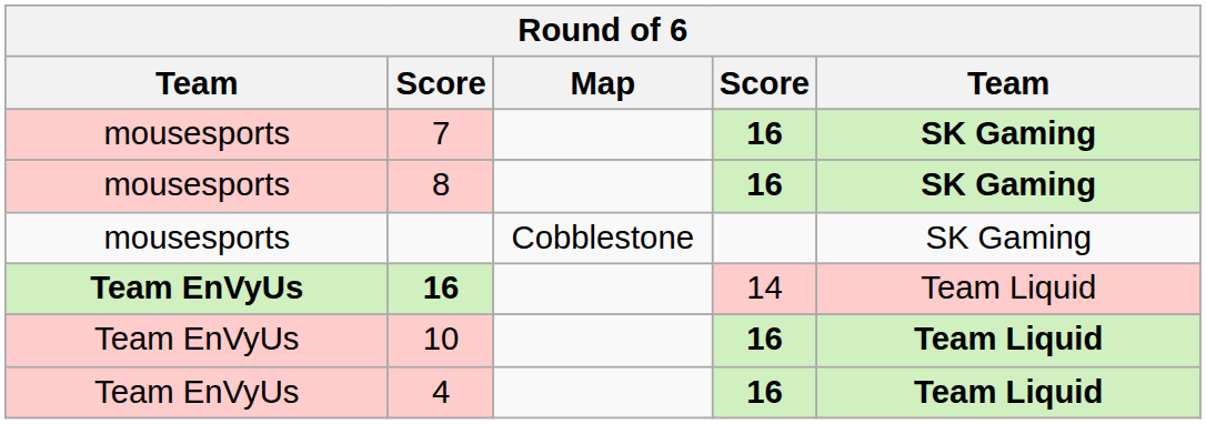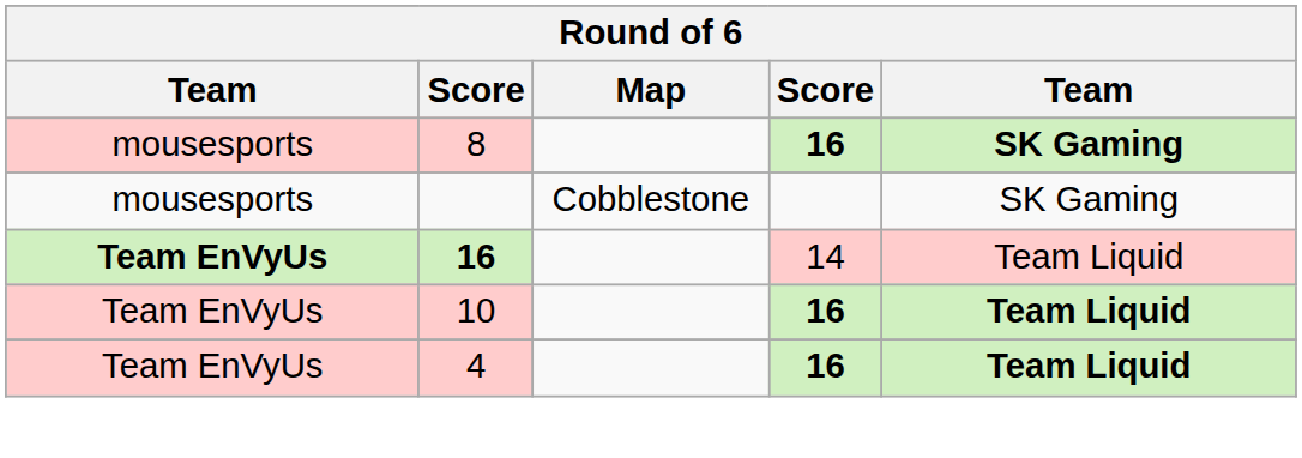 <table class="wikitable" style="text-align: center;">
 <tr>
 <th colspan=5>Round of 6</th>
 </tr>
 <tr>
 <th width="181px">Team</th>
 <th width="20px">Score</th>
 <th width="100px">Map</th>
 <th width="20px">Score</th>
 <th width="181px">Team</th>
-</tr>
-<tr>
-<td style="background: #FFCCCC;">mousesports</td>
-<td style="background: #FFCCCC;">7</td>
-<td></td>
-<td style="background: #D0F0C0;"><strong>16</strong></td>
-<td style="background: #D0F0C0;"><strong>SK Gaming</strong></td>
 </tr>
 <tr>
 <td style="background: #FFCCCC;">mousesports</td>
 <td style="background: #FFCCCC;">8</td>
 <td></td>
 <td style="background: #D0F0C0;"><strong>16</strong></td>
 <td style="background: #D0F0C0;"><strong>SK Gaming</strong></td>
 </tr>
 <tr>
 <td>mousesports</td>
 <td></td>
 <td>Cobblestone</td>
 <td></td>
 <td>SK Gaming</td>
 </tr>
 <tr>
 <td style="background: #D0F0C0;"><strong>Team EnVyUs</strong></td>
 <td style="background: #D0F0C0;"><strong>16</strong></td>
 <td></td>
 <td style="background: #FFCCCC;">14</td>
 <td style="background: #FFCCCC;">Team Liquid</td>
 </tr>
 <tr>
 <td style="background: #FFCCCC;">Team EnVyUs</td>
 <td style="background: #FFCCCC;">10</td>
 <td></td>
 <td style="background: #D0F0C0;"><strong>16</strong></td>
 <td style="background: #D0F0C0;"><strong>Team Liquid</strong></td>
 </tr>
 <tr>
 <td style="background: #FFCCCC;">Team EnVyUs</td>
 <td style="background: #FFCCCC;">4</td>
 <td></td>
 <td style="background: #D0F0C0;"><strong>16</strong></td>
 <td style="background: #D0F0C0;"><strong>Team Liquid</strong></td>
 </tr>
 </table>
